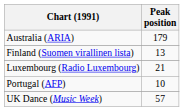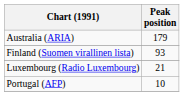 <table class="wikitable sortable plainrowheaders">
 <tr>
 <th>Chart (1991)</th>
 <th>Peak<br>position</th>
 </tr>
 <tr>
 <td>Australia (<a href='#'>ARIA</a>)</td>
 <td align="center">179</td>
 </tr>
 <tr>
 </tr>
 <tr>
 <td>Finland (<a href='#'>Suomen virallinen lista</a>)</td>
-<td align="center">13</td>
+<td align="center">93</td>
 </tr>
 <tr>
 </tr>
 <tr>
 </tr>
 <tr>
 <td>Luxembourg (<a href='#'>Radio Luxembourg</a>)</td>
 <td align="center">21</td>
 </tr>
 <tr>
 <td>Portugal (<a href='#'>AFP</a>)</td>
 <td align="center">10</td>
 </tr>
 <tr>
 </tr>
-<tr>
-<td>UK Dance (<em><a href='#'>Music Week</a></em>)</td>
-<td align="center">57</td>
-</tr>
 </table>
